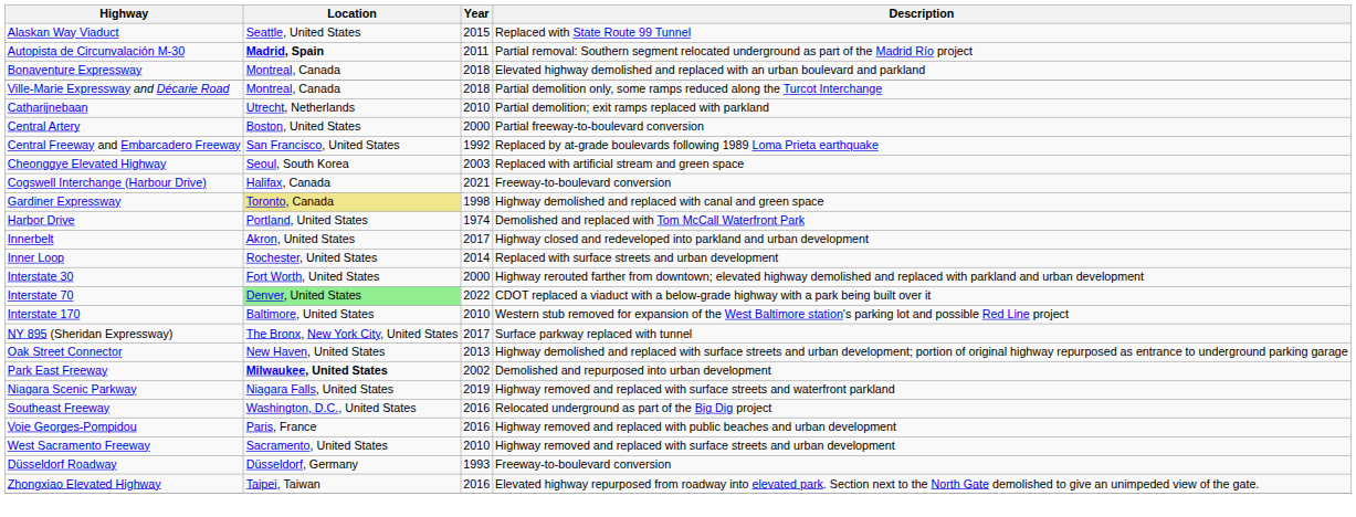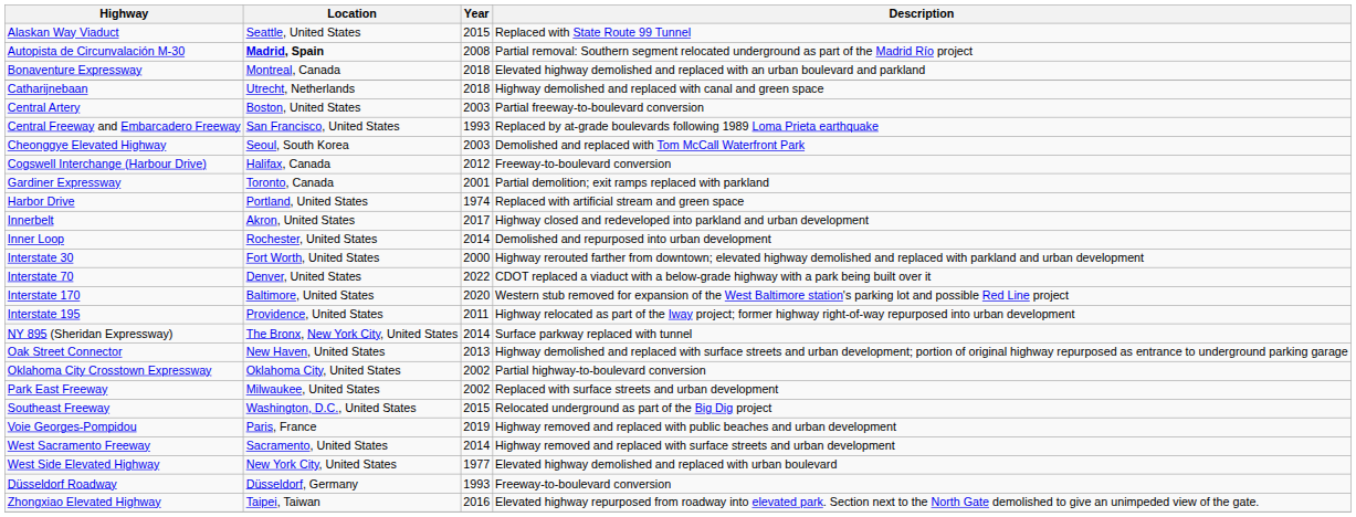 <table class="wikitable sortable" style="text-align:left;">
 <tr>
 <th>Highway</th>
 <th>Location</th>
 <th>Year</th>
 <th>Description</th>
 </tr>
 <tr>
 <td><a href='#'>Alaskan Way Viaduct</a></td>
 <td><a href='#'>Seattle</a>, United States</td>
 <td>2015</td>
 <td>Replaced with <a href='#'>State Route 99 Tunnel</a></td>
 </tr>
 <tr>
 <td><a href='#'>Autopista de Circunvalación M-30</a></td>
 <td><strong><a href='#'>Madrid</a>, Spain</strong></td>
-<td>2011</td>
+<td>2008</td>
 <td>Partial removal: Southern segment relocated underground as part of the <a href='#'>Madrid Río</a> project</td>
 </tr>
 <tr>
 <td><a href='#'>Bonaventure Expressway</a></td>
 <td><a href='#'>Montreal</a>, Canada</td>
 <td>2018</td>
 <td>Elevated highway demolished and replaced with an urban boulevard and parkland</td>
 </tr>
 <tr>
 </tr>
 <tr>
-<td><a href='#'>Ville-Marie Expressway</a> <em>and <a href='#'>Décarie Road</a></em></td>
-<td><a href='#'>Montreal</a>, Canada</td>
-<td>2018</td>
-<td>Partial demolition only, some ramps reduced along the <a href='#'>Turcot Interchange</a></td>
-</tr>
-<tr>
 <td><a href='#'>Catharijnebaan</a></td>
 <td><a href='#'>Utrecht</a>, Netherlands</td>
-<td>2010</td>
-<td>Partial demolition; exit ramps replaced with parkland</td>
+<td>2018</td>
+<td>Highway demolished and replaced with canal and green space</td>
 </tr>
 <tr>
 <td><a href='#'>Central Artery</a></td>
 <td><a href='#'>Boston</a>, United States</td>
-<td>2000</td>
+<td>2003</td>
 <td>Partial freeway-to-boulevard conversion</td>
 </tr>
 <tr>
 <td><a href='#'>Central Freeway</a> and <a href='#'>Embarcadero Freeway</a></td>
 <td><a href='#'>San Francisco</a>, United States</td>
-<td>1992</td>
+<td>1993</td>
 <td>Replaced by at-grade boulevards following 1989 <a href='#'>Loma Prieta earthquake</a></td>
 </tr>
 <tr>
 <td><a href='#'>Cheonggye Elevated Highway</a></td>
 <td><a href='#'>Seoul</a>, South Korea</td>
 <td>2003</td>
-<td>Replaced with artificial stream and green space</td>
+<td>Demolished and replaced with <a href='#'>Tom McCall Waterfront Park</a></td>
 </tr>
 <tr>
 <td><a href='#'>Cogswell Interchange (Harbour Drive)</a></td>
 <td><a href='#'>Halifax</a>, Canada</td>
-<td>2021</td>
+<td>2012</td>
 <td>Freeway-to-boulevard conversion</td>
 </tr>
 <tr>
 <td><a href='#'>Gardiner Expressway</a></td>
-<td style="background: khaki;"><a href='#'>Toronto</a>, Canada</td>
-<td>1998</td>
-<td>Highway demolished and replaced with canal and green space</td>
+<td><a href='#'>Toronto</a>, Canada</td>
+<td>2001</td>
+<td>Partial demolition; exit ramps replaced with parkland</td>
 </tr>
 <tr>
 <td><a href='#'>Harbor Drive</a></td>
 <td><a href='#'>Portland</a>, United States</td>
 <td>1974</td>
-<td>Demolished and replaced with <a href='#'>Tom McCall Waterfront Park</a></td>
+<td>Replaced with artificial stream and green space</td>
 </tr>
 <tr>
 <td><a href='#'>Innerbelt</a></td>
 <td><a href='#'>Akron</a>, United States</td>
 <td>2017</td>
 <td>Highway closed and redeveloped into parkland and urban development</td>
 </tr>
 <tr>
 <td><a href='#'>Inner Loop</a></td>
 <td><a href='#'>Rochester</a>, United States</td>
 <td>2014</td>
-<td>Replaced with surface streets and urban development</td>
+<td>Demolished and repurposed into urban development</td>
 </tr>
 <tr>
 <td><a href='#'>Interstate 30</a></td>
 <td><a href='#'>Fort Worth</a>, United States</td>
 <td>2000</td>
 <td>Highway rerouted farther from downtown; elevated highway demolished and replaced with parkland and urban development</td>
 </tr>
 <tr>
 <td><a href='#'>Interstate 70</a></td>
-<td style="background: lightgreen;"><a href='#'>Denver</a>, United States</td>
+<td><a href='#'>Denver</a>, United States</td>
 <td>2022</td>
 <td>CDOT replaced a  viaduct with a below-grade highway with a  park being built over it</td>
 </tr>
 <tr>
 <td><a href='#'>Interstate 170</a></td>
 <td><a href='#'>Baltimore</a>, United States</td>
-<td>2010</td>
+<td>2020</td>
 <td>Western stub removed for expansion of the <a href='#'>West Baltimore station</a>'s parking lot and possible <a href='#'>Red Line</a> project</td>
+</tr>
+<tr>
+<td><a href='#'>Interstate 195</a></td>
+<td><a href='#'>Providence</a>, United States</td>
+<td>2011</td>
+<td>Highway relocated as part of the <a href='#'>Iway</a> project; former highway right-of-way repurposed into urban development</td>
 </tr>
 <tr>
 <td><a href='#'>NY 895</a> (Sheridan Expressway)</td>
 <td><a href='#'>The Bronx</a>, <a href='#'>New York City</a>, United States</td>
-<td>2017</td>
+<td>2014</td>
 <td>Surface parkway replaced with tunnel</td>
 </tr>
 <tr>
 <td><a href='#'>Oak Street Connector</a></td>
 <td><a href='#'>New Haven</a>, United States</td>
 <td>2013</td>
 <td>Highway demolished and replaced with surface streets and urban development; portion of original highway repurposed as entrance to underground parking garage</td>
 </tr>
 <tr>
-<td><a href='#'>Park East Freeway</a></td>
-<td><strong><a href='#'>Milwaukee</a>, United States</strong></td>
+<td><a href='#'>Oklahoma City Crosstown Expressway</a></td>
+<td><a href='#'>Oklahoma City</a>, United States</td>
 <td>2002</td>
-<td>Demolished and repurposed into urban development</td>
+<td>Partial highway-to-boulevard conversion</td>
 </tr>
 <tr>
-<td><a href='#'>Niagara Scenic Parkway</a></td>
-<td><a href='#'>Niagara Falls</a>, United States</td>
-<td>2019</td>
-<td>Highway removed and replaced with surface streets and waterfront parkland</td>
+<td><a href='#'>Park East Freeway</a></td>
+<td><a href='#'>Milwaukee</a>, United States</td>
+<td>2002</td>
+<td>Replaced with surface streets and urban development</td>
 </tr>
 <tr>
 <td><a href='#'>Southeast Freeway</a></td>
 <td><a href='#'>Washington, D.C.</a>, United States</td>
-<td>2016</td>
+<td>2015</td>
 <td>Relocated underground as part of the <a href='#'>Big Dig</a> project</td>
 </tr>
 <tr>
 <td><a href='#'>Voie Georges-Pompidou</a></td>
 <td><a href='#'>Paris</a>, France</td>
-<td>2016</td>
+<td>2019</td>
 <td>Highway removed and replaced with public beaches and urban development</td>
 </tr>
 <tr>
 <td><a href='#'>West Sacramento Freeway</a></td>
 <td><a href='#'>Sacramento</a>, United States</td>
-<td>2010</td>
+<td>2014</td>
 <td>Highway removed and replaced with surface streets and urban development</td>
+</tr>
+<tr>
+<td><a href='#'>West Side Elevated Highway</a></td>
+<td><a href='#'>New York City</a>, United States</td>
+<td>1977</td>
+<td>Elevated highway demolished and replaced with urban boulevard</td>
 </tr>
 <tr>
 <td><a href='#'>Düsseldorf Roadway</a></td>
 <td><a href='#'>Düsseldorf</a>, Germany</td>
 <td>1993</td>
 <td>Freeway-to-boulevard conversion</td>
 </tr>
 <tr>
 <td><a href='#'>Zhongxiao Elevated Highway</a></td>
 <td><a href='#'>Taipei</a>, Taiwan</td>
 <td>2016</td>
 <td>Elevated highway repurposed from roadway into <a href='#'>elevated park</a>. Section next to the <a href='#'>North Gate</a> demolished to give an unimpeded view of the gate.</td>
 </tr>
 <tr>
 </tr>
 </table>
